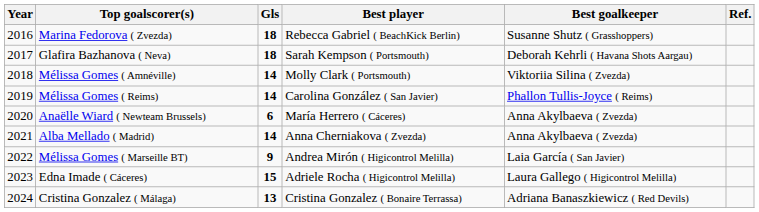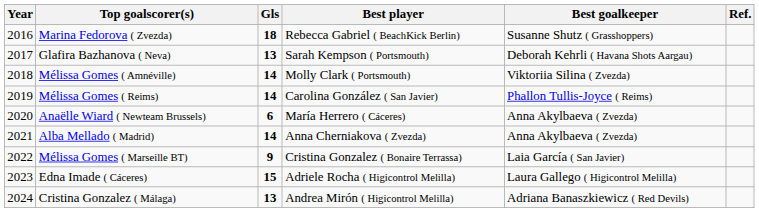 <table class="wikitable">
 <tr>
 <th>Year</th>
 <th width=270>Top goalscorer(s)</th>
 <th>Gls</th>
 <th width=270>Best player</th>
 <th width=270>Best goalkeeper</th>
 <th>Ref.</th>
 </tr>
 <tr>
 <td>2016</td>
 <td> <a href='#'>Marina Fedorova</a> <small>( Zvezda)</small></td>
 <td align=center><strong>18</strong></td>
 <td> Rebecca Gabriel <small>( BeachKick Berlin)</small></td>
 <td> Susanne Shutz <small>( Grasshoppers)</small></td>
 <td></td>
 </tr>
 <tr>
 <td>2017</td>
 <td> Glafira Bazhanova <small>( Neva)</small></td>
-<td align=center><strong>18</strong></td>
+<td align=center><strong>13</strong></td>
 <td> Sarah Kempson <small>( Portsmouth)</small></td>
 <td> Deborah Kehrli <small>( Havana Shots Aargau)</small></td>
 <td></td>
 </tr>
 <tr>
 <td>2018</td>
 <td> <a href='#'>Mélissa Gomes</a> <small>( Amnéville)</small></td>
 <td align=center><strong>14</strong></td>
 <td> Molly Clark <small>( Portsmouth)</small></td>
 <td> Viktoriia Silina <small>( Zvezda)</small></td>
 <td></td>
 </tr>
 <tr>
 <td>2019</td>
 <td> <a href='#'>Mélissa Gomes</a> <small>( Reims)</small></td>
 <td align=center><strong>14</strong></td>
 <td> Carolina González <small>( San Javier)</small></td>
 <td> <a href='#'>Phallon Tullis-Joyce</a> <small>( Reims)</small></td>
 <td></td>
 </tr>
 <tr>
 <td>2020</td>
 <td> <a href='#'>Anaëlle Wiard</a> <small>( Newteam Brussels)</small></td>
 <td align=center><strong>6</strong></td>
 <td> María Herrero <small>( Cáceres)</small></td>
 <td> Anna Akylbaeva <small>( Zvezda)</small></td>
 <td></td>
 </tr>
 <tr>
 <td>2021</td>
 <td> <a href='#'>Alba Mellado</a> <small>( Madrid)</small></td>
 <td align=center><strong>14</strong></td>
 <td> Anna Cherniakova <small>( Zvezda)</small></td>
 <td> Anna Akylbaeva <small>( Zvezda)</small></td>
 <td></td>
 </tr>
 <tr>
 <td>2022</td>
 <td> <a href='#'>Mélissa Gomes</a> <small>( Marseille BT)</small></td>
 <td align=center><strong>9</strong></td>
-<td> Andrea Mirón <small>( Higicontrol Melilla)</small></td>
+<td> Cristina Gonzalez <small>( Bonaire Terrassa)</small></td>
 <td> Laia García <small>( San Javier)</small></td>
 <td></td>
 </tr>
 <tr>
 <td>2023</td>
 <td> Edna Imade <small>( Cáceres)</small></td>
 <td align=center><strong>15</strong></td>
 <td> Adriele Rocha <small>( Higicontrol Melilla)</small></td>
 <td> Laura Gallego <small>( Higicontrol Melilla)</small></td>
 <td></td>
 </tr>
 <tr>
 <td>2024</td>
 <td> Cristina Gonzalez <small>( Málaga)</small></td>
 <td align=center><strong>13</strong></td>
-<td> Cristina Gonzalez <small>( Bonaire Terrassa)</small></td>
+<td> Andrea Mirón <small>( Higicontrol Melilla)</small></td>
 <td> Adriana Banaszkiewicz <small>( Red Devils)</small></td>
 <td></td>
 </tr>
 </table>
